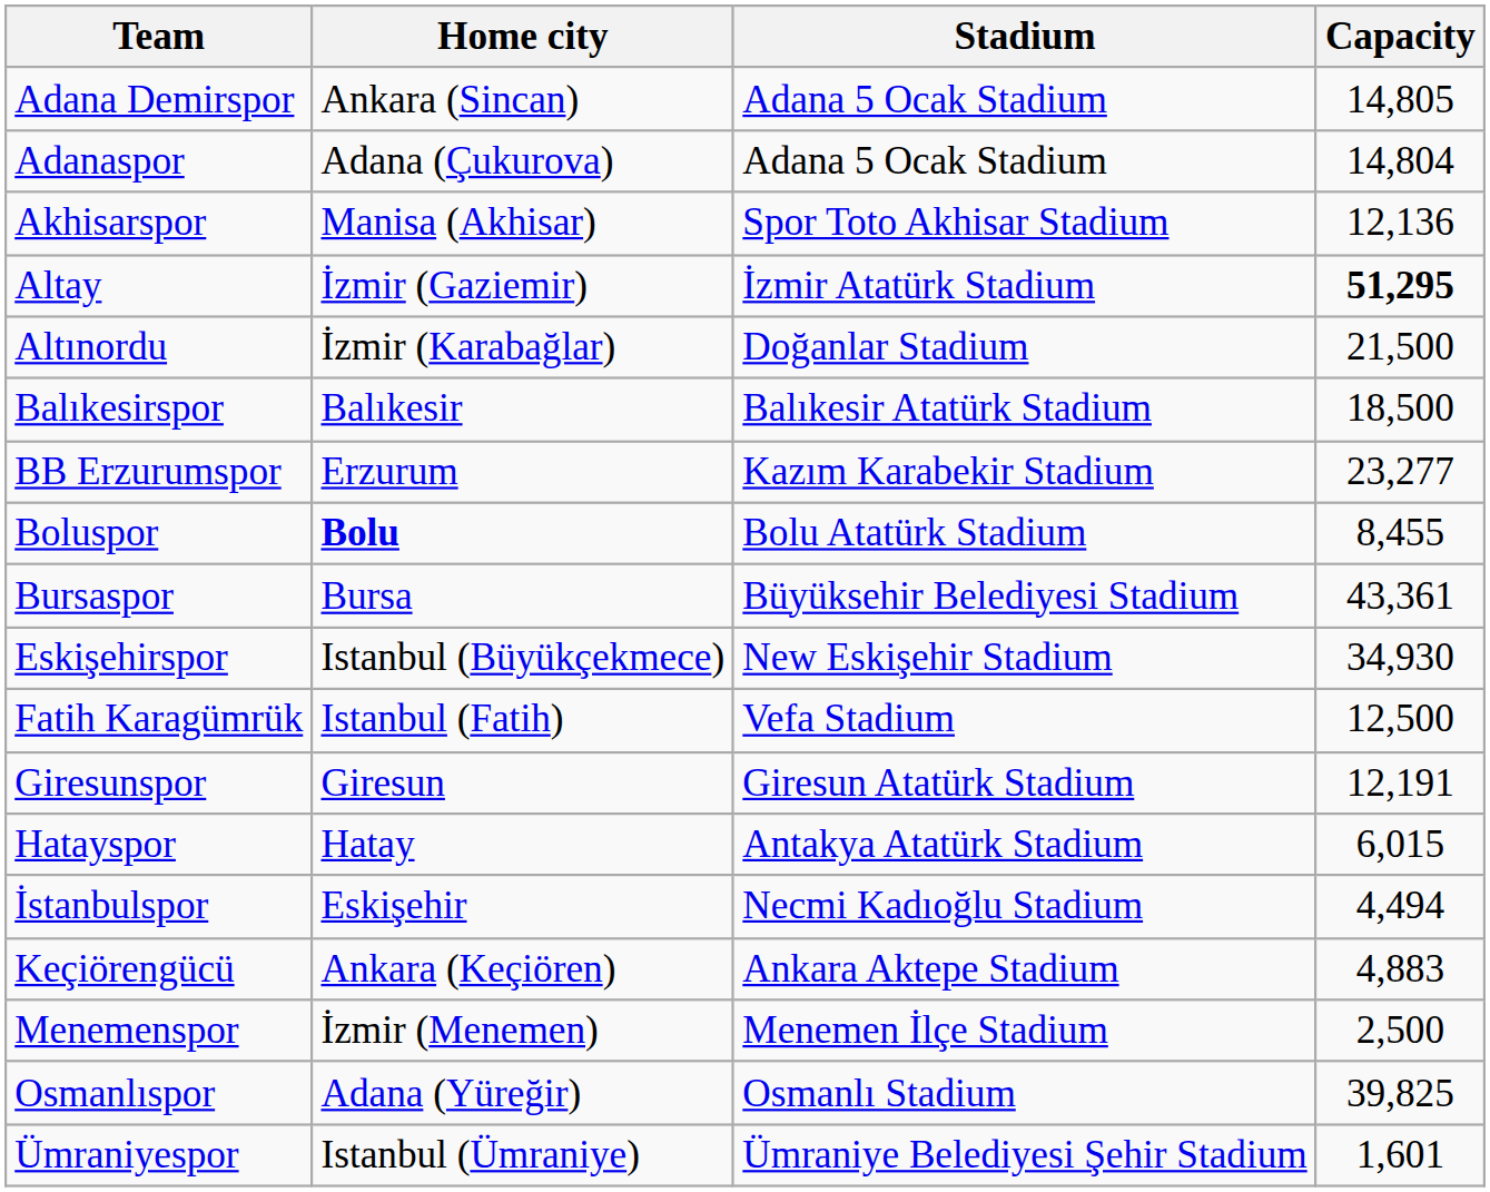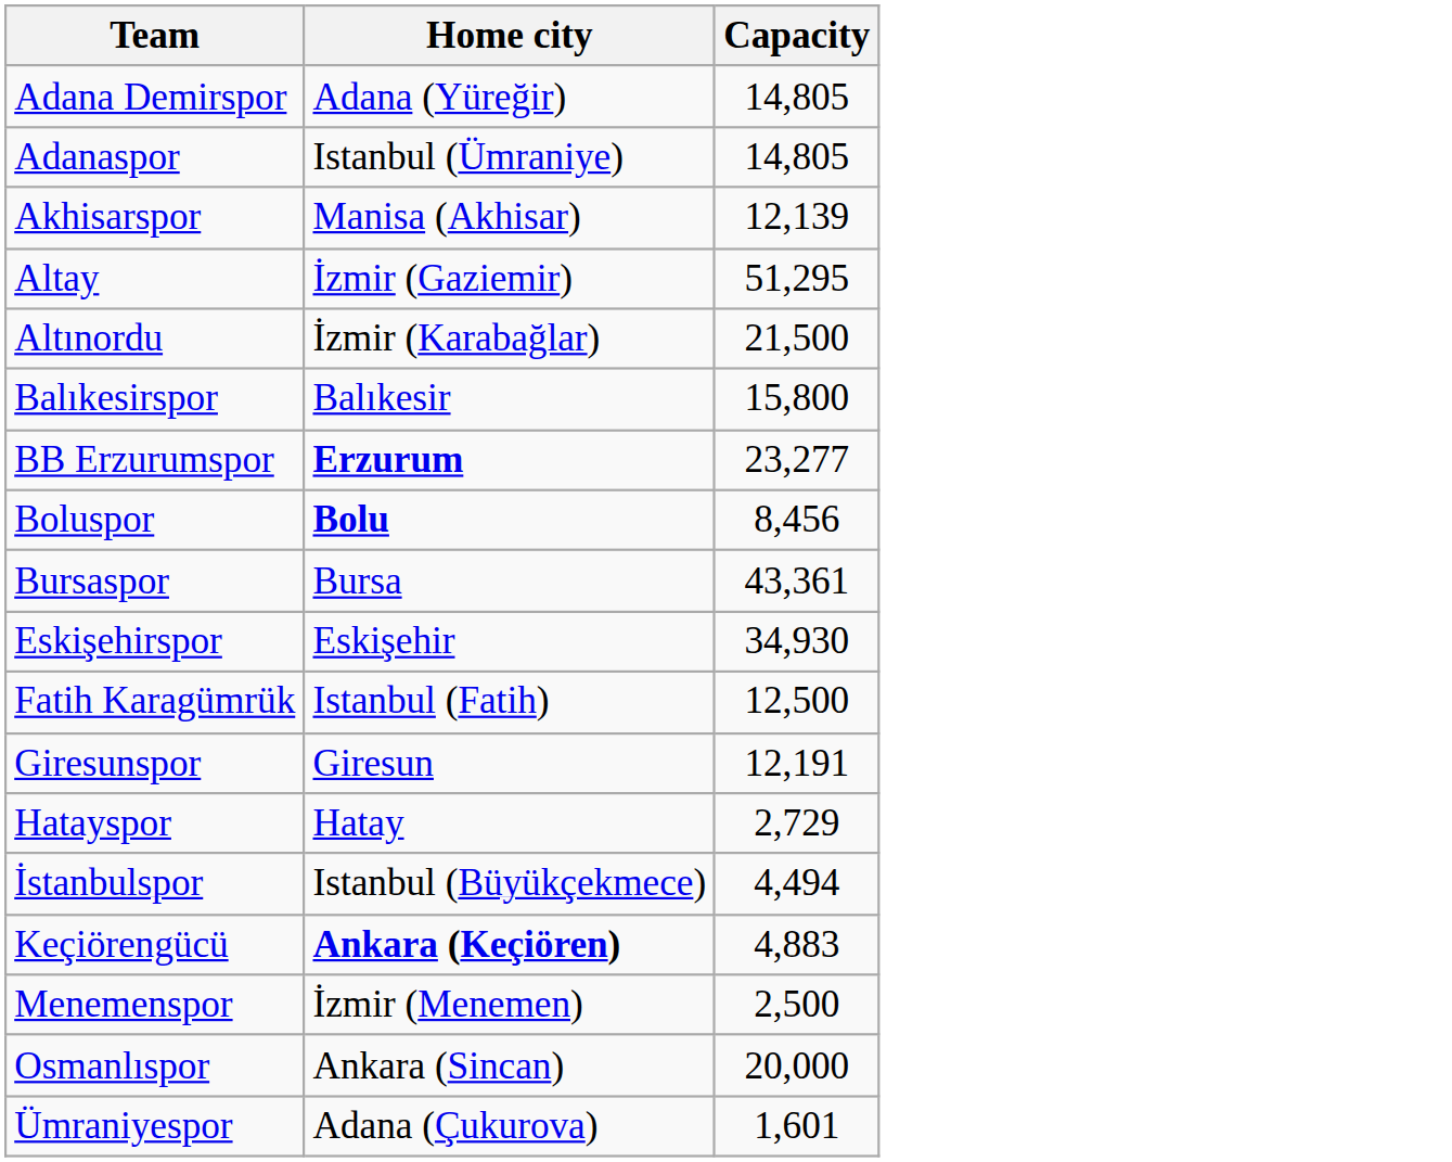 <table class="wikitable sortable" style="text-align: left;">
 <tr>
 <th>Team</th>
 <th>Home city</th>
-<th>Stadium</th>
 <th>Capacity</th>
 </tr>
 <tr>
 <td><a href='#'>Adana Demirspor</a></td>
-<td>Ankara (<a href='#'>Sincan</a>)</td>
-<td><a href='#'>Adana 5 Ocak Stadium</a></td>
+<td><a href='#'>Adana</a> (<a href='#'>Yüreğir</a>)</td>
 <td align=center>14,805</td>
 </tr>
 <tr>
 <td><a href='#'>Adanaspor</a></td>
-<td>Adana (<a href='#'>Çukurova</a>)</td>
-<td>Adana 5 Ocak Stadium</td>
-<td align=center>14,804</td>
+<td>Istanbul (<a href='#'>Ümraniye</a>)</td>
+<td align=center>14,805</td>
 </tr>
 <tr>
 <td><a href='#'>Akhisarspor</a></td>
 <td><a href='#'>Manisa</a> (<a href='#'>Akhisar</a>)</td>
-<td><a href='#'>Spor Toto Akhisar Stadium</a></td>
-<td align=center>12,136</td>
+<td align=center>12,139</td>
 </tr>
 <tr>
 <td><a href='#'>Altay</a></td>
 <td><a href='#'>İzmir</a> (<a href='#'>Gaziemir</a>)</td>
-<td><a href='#'>İzmir Atatürk Stadium</a></td>
-<td align="center"><strong>51,295</strong></td>
+<td align="center">51,295</td>
 </tr>
 <tr>
 <td><a href='#'>Altınordu</a></td>
 <td>İzmir (<a href='#'>Karabağlar</a>)</td>
-<td><a href='#'>Doğanlar Stadium</a></td>
 <td align="center">21,500</td>
 </tr>
 <tr>
 <td><a href='#'>Balıkesirspor</a></td>
 <td><a href='#'>Balıkesir</a></td>
-<td><a href='#'>Balıkesir Atatürk Stadium</a></td>
-<td align="center">18,500</td>
+<td align="center">15,800</td>
 </tr>
 <tr>
 <td><a href='#'>BB Erzurumspor</a></td>
-<td><a href='#'>Erzurum</a></td>
-<td><a href='#'>Kazım Karabekir Stadium</a></td>
+<td><strong><a href='#'>Erzurum</a></strong></td>
 <td align=center>23,277</td>
 </tr>
 <tr>
 <td><a href='#'>Boluspor</a></td>
 <td><strong><a href='#'>Bolu</a></strong></td>
-<td><a href='#'>Bolu Atatürk Stadium</a></td>
-<td align="center">8,455</td>
+<td align="center">8,456</td>
 </tr>
 <tr>
 <td><a href='#'>Bursaspor</a></td>
 <td><a href='#'>Bursa</a></td>
-<td><a href='#'>Büyüksehir Belediyesi Stadium</a></td>
 <td align=center>43,361</td>
 </tr>
 <tr>
 <td><a href='#'>Eskişehirspor</a></td>
-<td>Istanbul (<a href='#'>Büyükçekmece</a>)</td>
-<td><a href='#'>New Eskişehir Stadium</a></td>
+<td><a href='#'>Eskişehir</a></td>
 <td align="center">34,930</td>
 </tr>
 <tr>
 <td><a href='#'>Fatih Karagümrük</a></td>
 <td><a href='#'>Istanbul</a> (<a href='#'>Fatih</a>)</td>
-<td><a href='#'>Vefa Stadium</a></td>
 <td align="center">12,500</td>
 </tr>
 <tr>
 <td><a href='#'>Giresunspor</a></td>
 <td><a href='#'>Giresun</a></td>
-<td><a href='#'>Giresun Atatürk Stadium</a></td>
 <td align="center">12,191</td>
 </tr>
 <tr>
 <td><a href='#'>Hatayspor</a></td>
 <td><a href='#'>Hatay</a></td>
-<td><a href='#'>Antakya Atatürk Stadium</a></td>
-<td align="center">6,015</td>
+<td align="center">2,729</td>
 </tr>
 <tr>
 <td><a href='#'>İstanbulspor</a></td>
-<td><a href='#'>Eskişehir</a></td>
-<td><a href='#'>Necmi Kadıoğlu Stadium</a></td>
+<td>Istanbul (<a href='#'>Büyükçekmece</a>)</td>
 <td align="center">4,494</td>
 </tr>
 <tr>
 <td><a href='#'>Keçiörengücü</a></td>
-<td><a href='#'>Ankara</a> (<a href='#'>Keçiören</a>)</td>
-<td><a href='#'>Ankara Aktepe Stadium</a></td>
+<td><strong><a href='#'>Ankara</a> (<a href='#'>Keçiören</a>)</strong></td>
 <td align="center">4,883</td>
 </tr>
 <tr>
 <td><a href='#'>Menemenspor</a></td>
 <td>İzmir (<a href='#'>Menemen</a>)</td>
-<td><a href='#'>Menemen İlçe Stadium</a></td>
 <td align="center">2,500</td>
 </tr>
 <tr>
 <td><a href='#'>Osmanlıspor</a></td>
-<td><a href='#'>Adana</a> (<a href='#'>Yüreğir</a>)</td>
-<td><a href='#'>Osmanlı Stadium</a></td>
-<td align="center">39,825</td>
+<td>Ankara (<a href='#'>Sincan</a>)</td>
+<td align="center">20,000</td>
 </tr>
 <tr>
 <td><a href='#'>Ümraniyespor</a></td>
-<td>Istanbul (<a href='#'>Ümraniye</a>)</td>
-<td><a href='#'>Ümraniye Belediyesi Şehir Stadium</a></td>
+<td>Adana (<a href='#'>Çukurova</a>)</td>
 <td align=center>1,601</td>
 </tr>
 </table>
